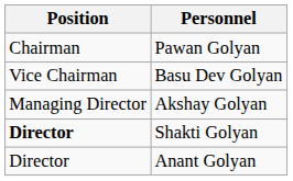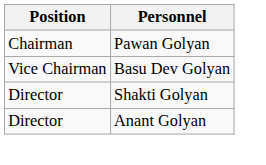 <table class="wikitable sortable">
 <tr>
 <th>Position</th>
 <th>Personnel</th>
 </tr>
 <tr>
 <td>Chairman</td>
 <td>Pawan Golyan </td>
 </tr>
 <tr>
 <td>Vice Chairman</td>
 <td>Basu Dev Golyan </td>
 </tr>
 <tr>
-<td>Managing Director</td>
-<td>Akshay Golyan  </td>
-</tr>
-<tr>
-<td><strong>Director</strong></td>
+<td>Director</td>
 <td>Shakti Golyan</td>
 </tr>
 <tr>
 <td>Director</td>
 <td>Anant Golyan</td>
 </tr>
 </table>
